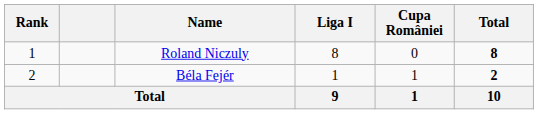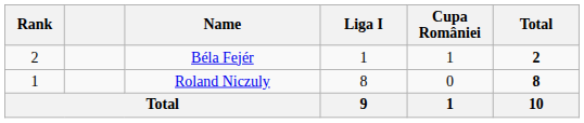 <table class="wikitable" style="text-align:center;">
 <tr>
 <th style="width:56px;">Rank</th>
 <th style="width:56px;"></th>
 <th style="width:200px;">Name</th>
 <th style="width:84px;">Liga I</th>
 <th style="width:84px;">Cupa României</th>
 <th style="width:84px;">Total</th>
 </tr>
 <tr>
+<td>2</td>
+<td></td>
+<td><a href='#'>Béla Fejér</a></td>
+<td>1</td>
+<td>1</td>
+<td><strong>2</strong></td>
+</tr>
+<tr>
 <td>1</td>
 <td></td>
 <td><a href='#'>Roland Niczuly</a></td>
 <td>8</td>
 <td>0</td>
 <td><strong>8</strong></td>
 </tr>
 <tr>
-<td>2</td>
-<td></td>
-<td><a href='#'>Béla Fejér</a></td>
-<td>1</td>
-<td>1</td>
-<td><strong>2</strong></td>
-</tr>
-<tr>
 <th colspan="3">Total</th>
 <th>9</th>
 <th>1</th>
 <th>10</th>
 </tr>
 </table>
